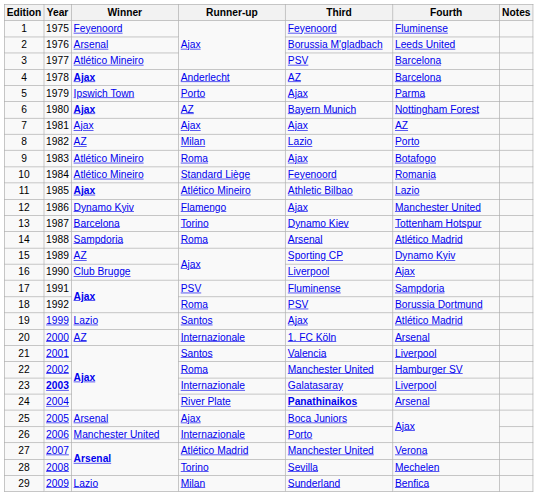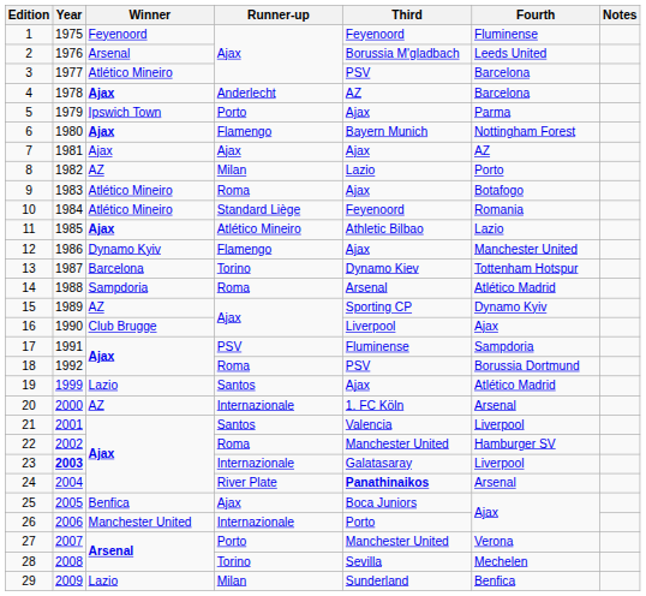 <table class="wikitable sortable" style="text-align:center">
 <tr>
 <th>Edition</th>
 <th>Year</th>
 <th style="width:160px;">Winner</th>
 <th style="width:160px;">Runner-up</th>
 <th style="width:160px;">Third</th>
 <th style="width:160px;">Fourth</th>
 <th class="unsortable">Notes</th>
 </tr>
 <tr>
 <td>1</td>
 <td>1975</td>
 <td align="left"> <a href='#'>Feyenoord</a></td>
 <td rowspan="3" align="left"> <a href='#'>Ajax</a></td>
 <td align="left"> <a href='#'>Feyenoord</a></td>
 <td align="left"> <a href='#'>Fluminense</a></td>
 <td></td>
 </tr>
 <tr>
 <td>2</td>
 <td>1976</td>
 <td align="left"> <a href='#'>Arsenal</a></td>
 <td align="left"> <a href='#'>Borussia M'gladbach</a></td>
 <td align="left"> <a href='#'>Leeds United</a></td>
 <td></td>
 </tr>
 <tr>
 <td>3</td>
 <td>1977</td>
 <td align="left"> <a href='#'>Atlético Mineiro</a></td>
 <td align="left"> <a href='#'>PSV</a></td>
 <td align="left"> <a href='#'>Barcelona</a></td>
 <td></td>
 </tr>
 <tr>
 <td>4</td>
 <td>1978</td>
 <td align="left"><strong> <a href='#'>Ajax</a></strong></td>
 <td align="left"> <a href='#'>Anderlecht</a></td>
 <td align="left"> <a href='#'>AZ</a></td>
 <td align="left"> <a href='#'>Barcelona</a></td>
 <td></td>
 </tr>
 <tr>
 <td>5</td>
 <td>1979</td>
 <td align="left"> <a href='#'>Ipswich Town</a></td>
 <td align="left"> <a href='#'>Porto</a></td>
 <td align="left"> <a href='#'>Ajax</a></td>
 <td align="left"> <a href='#'>Parma</a></td>
 <td></td>
 </tr>
 <tr>
 <td>6</td>
 <td>1980</td>
 <td align="left"><strong> <a href='#'>Ajax</a></strong></td>
-<td align="left"> <a href='#'>AZ</a></td>
+<td align="left"> <a href='#'>Flamengo</a></td>
 <td align="left"> <a href='#'>Bayern Munich</a></td>
 <td align="left"> <a href='#'>Nottingham Forest</a></td>
 <td></td>
 </tr>
 <tr>
 <td>7</td>
 <td>1981</td>
 <td align="left"> <a href='#'>Ajax</a></td>
 <td align="left"> <a href='#'>Ajax</a></td>
 <td align="left"> <a href='#'>Ajax</a></td>
 <td align="left"> <a href='#'>AZ</a></td>
 <td></td>
 </tr>
 <tr>
 <td>8</td>
 <td>1982</td>
 <td align="left"> <a href='#'>AZ</a></td>
 <td align="left"> <a href='#'>Milan</a></td>
 <td align="left"> <a href='#'>Lazio</a></td>
 <td align="left"> <a href='#'>Porto</a></td>
 <td></td>
 </tr>
 <tr>
 <td>9</td>
 <td>1983</td>
 <td align="left"> <a href='#'>Atlético Mineiro</a></td>
 <td align="left"> <a href='#'>Roma</a></td>
 <td align="left"> <a href='#'>Ajax</a></td>
 <td align="left"> <a href='#'>Botafogo</a></td>
 <td></td>
 </tr>
 <tr>
 <td>10</td>
 <td>1984</td>
 <td align="left"> <a href='#'>Atlético Mineiro</a></td>
 <td align="left"> <a href='#'>Standard Liège</a></td>
 <td align="left"> <a href='#'>Feyenoord</a></td>
 <td align="left"> <a href='#'>Romania</a></td>
 <td></td>
 </tr>
 <tr>
 <td>11</td>
 <td>1985</td>
 <td align="left"><strong> <a href='#'>Ajax</a></strong></td>
 <td align="left"> <a href='#'>Atlético Mineiro</a></td>
 <td align="left"> <a href='#'>Athletic Bilbao</a></td>
 <td align="left"> <a href='#'>Lazio</a></td>
 <td></td>
 </tr>
 <tr>
 <td>12</td>
 <td>1986</td>
 <td align="left"> <a href='#'>Dynamo Kyiv</a></td>
 <td align="left"> <a href='#'>Flamengo</a></td>
 <td align="left"> <a href='#'>Ajax</a></td>
 <td align="left"> <a href='#'>Manchester United</a></td>
 <td></td>
 </tr>
 <tr>
 <td>13</td>
 <td>1987</td>
 <td align="left"> <a href='#'>Barcelona</a></td>
 <td align="left"> <a href='#'>Torino</a></td>
 <td align="left"> <a href='#'>Dynamo Kiev</a></td>
 <td align="left"> <a href='#'>Tottenham Hotspur</a></td>
 <td></td>
 </tr>
 <tr>
 <td>14</td>
 <td>1988</td>
 <td align="left"> <a href='#'>Sampdoria</a></td>
 <td align="left"> <a href='#'>Roma</a></td>
 <td align="left"> <a href='#'>Arsenal</a></td>
 <td align="left"> <a href='#'>Atlético Madrid</a></td>
 <td></td>
 </tr>
 <tr>
 <td>15</td>
 <td>1989</td>
 <td align="left"> <a href='#'>AZ</a></td>
 <td rowspan="2" align="left"> <a href='#'>Ajax</a></td>
 <td align="left"> <a href='#'>Sporting CP</a></td>
 <td align="left"> <a href='#'>Dynamo Kyiv</a></td>
 <td></td>
 </tr>
 <tr>
 <td>16</td>
 <td>1990</td>
 <td align="left"> <a href='#'>Club Brugge</a></td>
 <td align="left"> <a href='#'>Liverpool</a></td>
 <td align="left"> <a href='#'>Ajax</a></td>
 <td></td>
 </tr>
 <tr>
 <td>17</td>
 <td>1991</td>
 <td rowspan="2" align="left"><strong> <a href='#'>Ajax</a></strong></td>
 <td align="left"> <a href='#'>PSV</a></td>
 <td align="left"> <a href='#'>Fluminense</a></td>
 <td align="left"> <a href='#'>Sampdoria</a></td>
 <td></td>
 </tr>
 <tr>
 <td>18</td>
 <td>1992</td>
 <td align="left"> <a href='#'>Roma</a></td>
 <td align="left"> <a href='#'>PSV</a></td>
 <td align="left"> <a href='#'>Borussia Dortmund</a></td>
 <td></td>
 </tr>
 <tr>
 <td>19</td>
 <td><a href='#'>1999</a></td>
 <td align="left"> <a href='#'>Lazio</a></td>
 <td align="left"> <a href='#'>Santos</a></td>
 <td align="left"> <a href='#'>Ajax</a></td>
 <td align="left"> <a href='#'>Atlético Madrid</a></td>
 <td></td>
 </tr>
 <tr>
 <td>20</td>
 <td><a href='#'>2000</a></td>
 <td align="left"> <a href='#'>AZ</a></td>
 <td align="left"> <a href='#'>Internazionale</a></td>
 <td align="left"> <a href='#'>1. FC Köln</a></td>
 <td align="left"> <a href='#'>Arsenal</a></td>
 <td></td>
 </tr>
 <tr>
 <td>21</td>
 <td><a href='#'>2001</a></td>
 <td rowspan="4" align="left"><strong> <a href='#'>Ajax</a></strong></td>
 <td align="left"> <a href='#'>Santos</a></td>
 <td align="left"> <a href='#'>Valencia</a></td>
 <td align="left"> <a href='#'>Liverpool</a></td>
 <td></td>
 </tr>
 <tr>
 <td>22</td>
 <td><a href='#'>2002</a></td>
 <td align="left"> <a href='#'>Roma</a></td>
 <td align="left"> <a href='#'>Manchester United</a></td>
 <td align="left"> <a href='#'>Hamburger SV</a></td>
 <td></td>
 </tr>
 <tr>
 <td>23</td>
 <td><strong><a href='#'>2003</a></strong></td>
 <td align="left"> <a href='#'>Internazionale</a></td>
 <td align="left"> <a href='#'>Galatasaray</a></td>
 <td align="left"> <a href='#'>Liverpool</a></td>
 <td></td>
 </tr>
 <tr>
 <td>24</td>
 <td><a href='#'>2004</a></td>
 <td align="left"> <a href='#'>River Plate</a></td>
 <td align="left"><strong> <a href='#'>Panathinaikos</a></strong></td>
 <td align="left"> <a href='#'>Arsenal</a></td>
 <td></td>
 </tr>
 <tr>
 <td>25</td>
 <td><a href='#'>2005</a></td>
-<td align="left"> <a href='#'>Arsenal</a></td>
+<td align="left"> <a href='#'>Benfica</a></td>
 <td align="left"> <a href='#'>Ajax</a></td>
 <td align="left"> <a href='#'>Boca Juniors</a></td>
 <td rowspan="2" align="left"> <a href='#'>Ajax</a></td>
 <td></td>
 </tr>
 <tr>
 <td>26</td>
 <td><a href='#'>2006</a></td>
 <td align="left"> <a href='#'>Manchester United</a></td>
 <td align="left"> <a href='#'>Internazionale</a></td>
 <td align="left"> <a href='#'>Porto</a></td>
 <td></td>
 </tr>
 <tr>
 <td>27</td>
 <td><a href='#'>2007</a></td>
 <td rowspan="2" align="left"><strong> <a href='#'>Arsenal</a></strong></td>
-<td align="left"> <a href='#'>Atlético Madrid</a></td>
+<td align="left"> <a href='#'>Porto</a></td>
 <td align="left"> <a href='#'>Manchester United</a></td>
 <td align="left"> <a href='#'>Verona</a></td>
 <td></td>
 </tr>
 <tr>
 <td>28</td>
 <td><a href='#'>2008</a></td>
 <td align="left"> <a href='#'>Torino</a></td>
 <td align="left"> <a href='#'>Sevilla</a></td>
 <td align="left"> <a href='#'>Mechelen</a></td>
 <td></td>
 </tr>
 <tr>
 <td>29</td>
 <td><a href='#'>2009</a></td>
 <td align="left"> <a href='#'>Lazio</a></td>
 <td align="left"> <a href='#'>Milan</a></td>
 <td align="left"> <a href='#'>Sunderland</a></td>
 <td align="left"> <a href='#'>Benfica</a></td>
 <td></td>
 </tr>
 </table>
